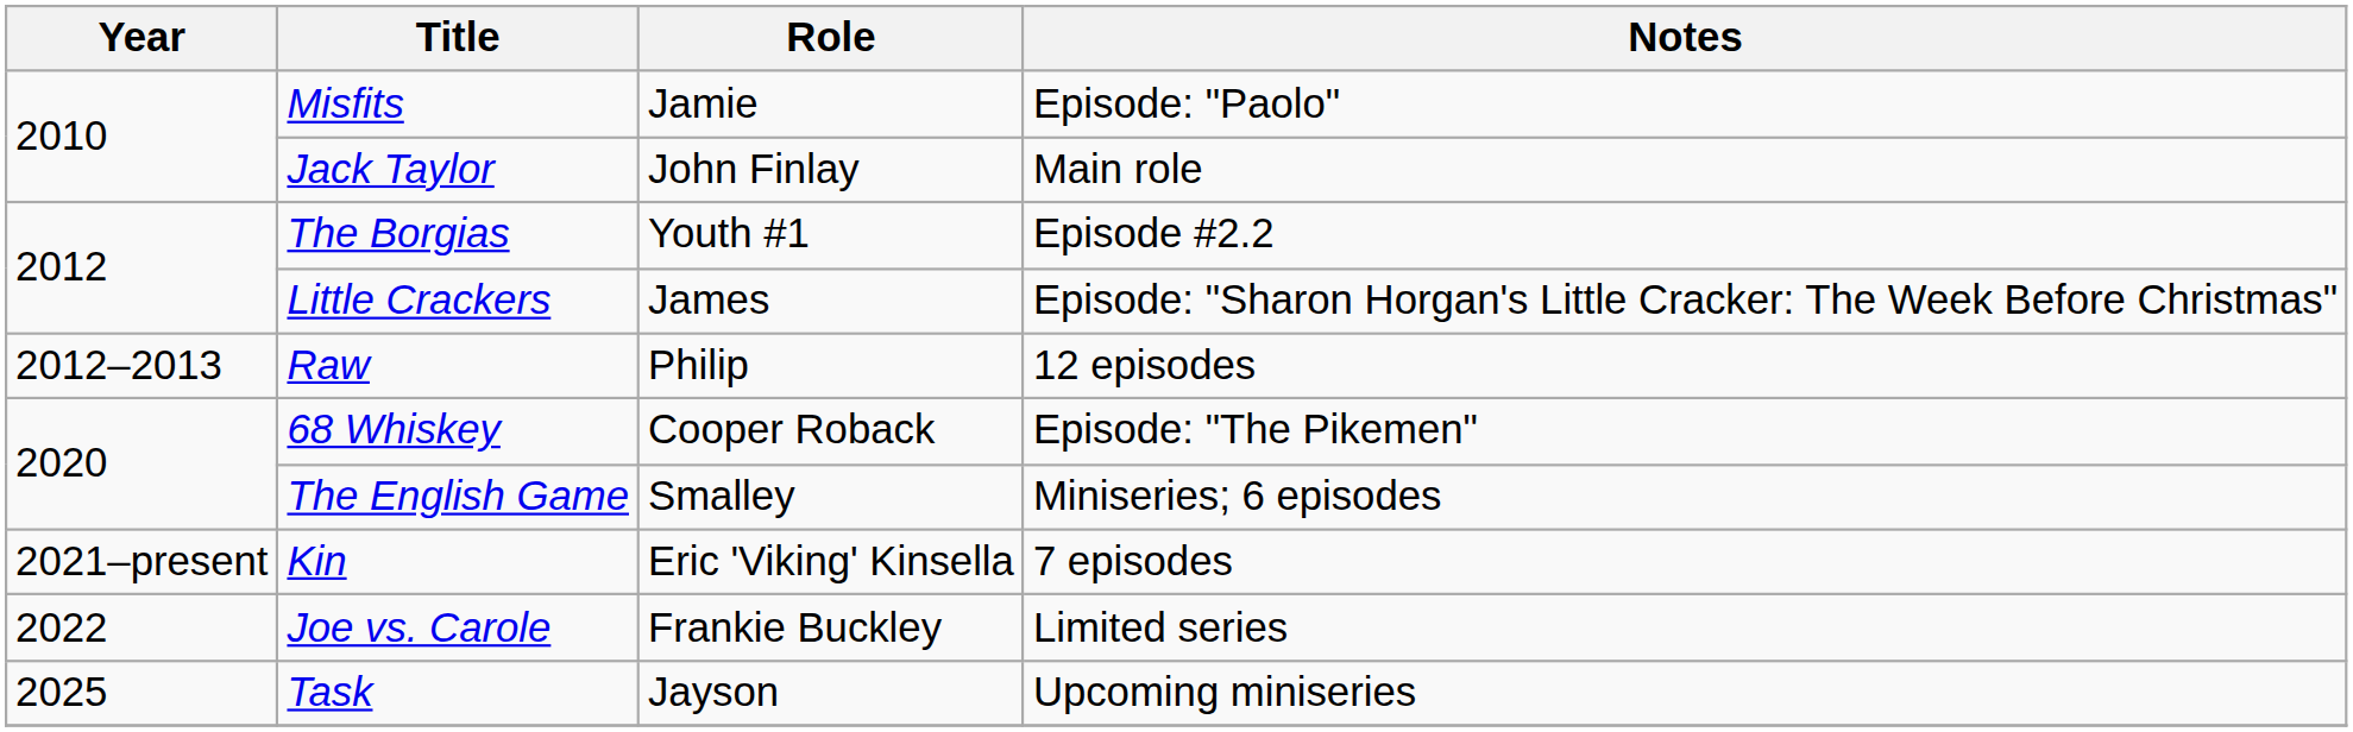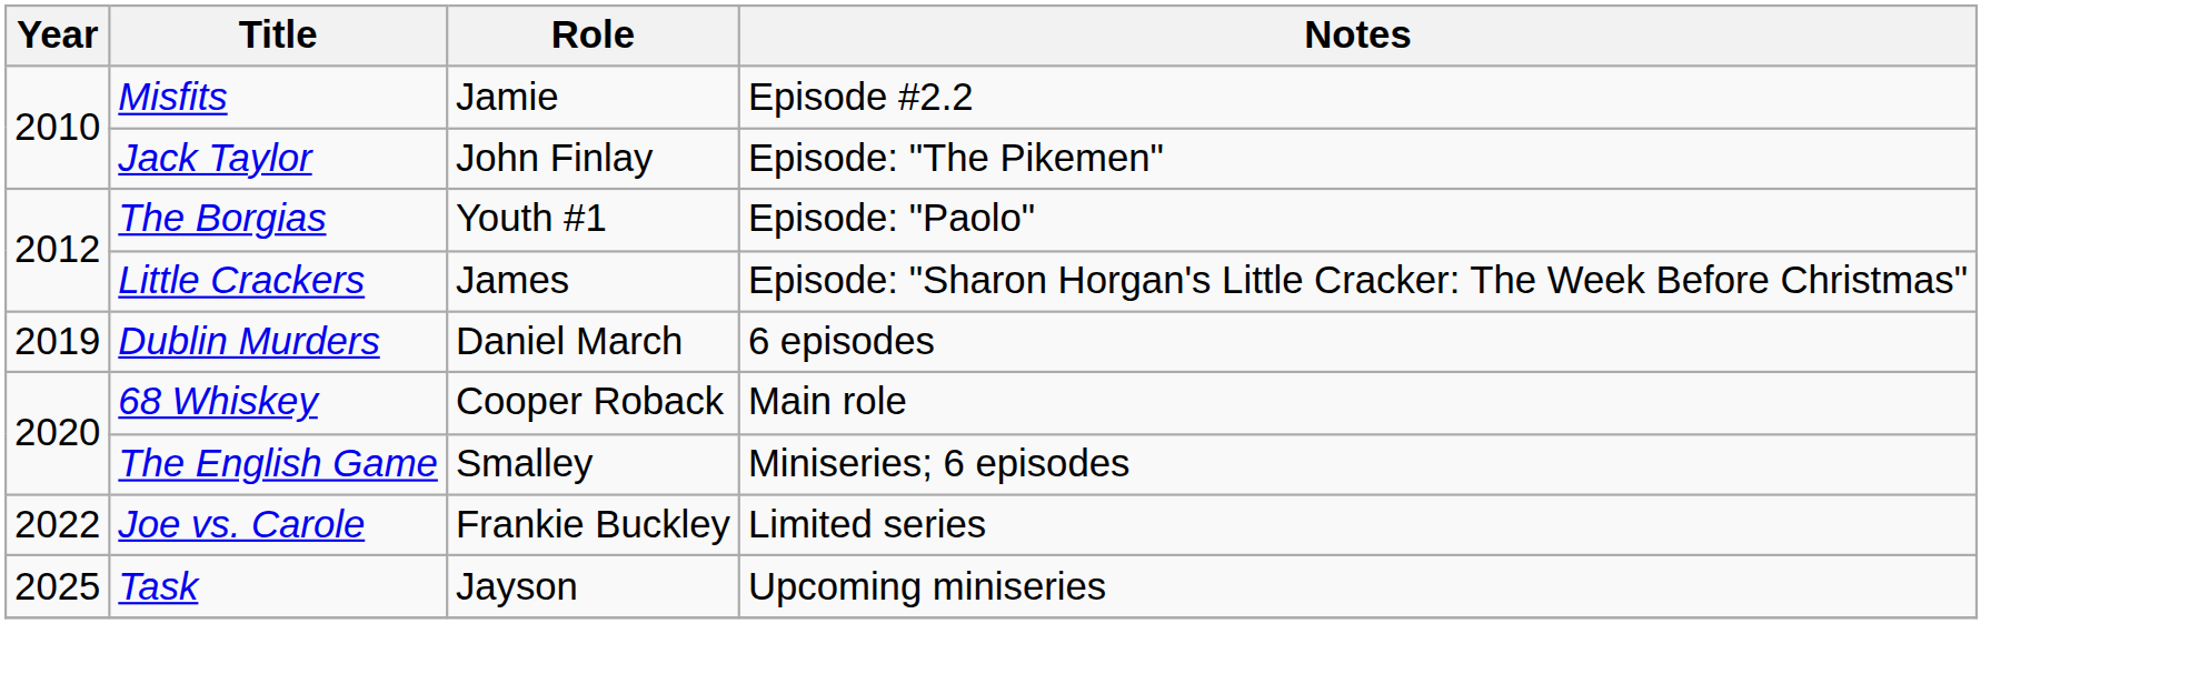 <table class="wikitable">
 <tr>
 <th>Year</th>
 <th>Title</th>
 <th>Role</th>
 <th>Notes</th>
 </tr>
 <tr>
 <td rowspan="2">2010</td>
 <td><em><a href='#'>Misfits</a></em></td>
 <td>Jamie</td>
-<td>Episode: "Paolo"</td>
+<td>Episode #2.2</td>
 </tr>
 <tr>
 <td><a href='#'><em>Jack Taylor</em></a></td>
 <td>John Finlay</td>
-<td>Main role</td>
+<td>Episode: "The Pikemen"</td>
 </tr>
 <tr>
 <td rowspan="2">2012</td>
 <td><em><a href='#'>The Borgias</a></em></td>
 <td>Youth #1</td>
-<td>Episode #2.2</td>
+<td>Episode: "Paolo"</td>
 </tr>
 <tr>
 <td><em><a href='#'>Little Crackers</a></em></td>
 <td>James</td>
 <td>Episode: "Sharon Horgan's Little Cracker: The Week Before Christmas"</td>
 </tr>
 <tr>
-<td>2012–2013</td>
-<td><em><a href='#'>Raw</a></em></td>
-<td>Philip</td>
-<td>12 episodes</td>
+<td>2019</td>
+<td><em><a href='#'>Dublin Murders</a></em></td>
+<td>Daniel March</td>
+<td>6 episodes</td>
 </tr>
 <tr>
 <td rowspan="2">2020</td>
 <td><em><a href='#'>68 Whiskey</a></em></td>
 <td>Cooper Roback</td>
-<td>Episode: "The Pikemen"</td>
+<td>Main role</td>
 </tr>
 <tr>
 <td><em><a href='#'>The English Game</a></em></td>
 <td>Smalley</td>
 <td>Miniseries; 6 episodes</td>
-</tr>
-<tr>
-<td>2021–present</td>
-<td><em><a href='#'>Kin</a></em></td>
-<td>Eric 'Viking' Kinsella</td>
-<td>7 episodes</td>
 </tr>
 <tr>
 <td>2022</td>
 <td><em><a href='#'>Joe vs. Carole</a></em></td>
 <td>Frankie Buckley</td>
 <td>Limited series</td>
 </tr>
 <tr>
 <td>2025</td>
 <td><em><a href='#'>Task</a></em></td>
 <td>Jayson</td>
 <td>Upcoming miniseries</td>
 </tr>
 <tr>
 </tr>
 </table>
